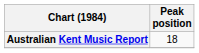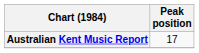 <table class="wikitable sortable plainrowheaders">
 <tr>
 <th scope="col">Chart (1984)</th>
 <th scope="col">Peak<br>position</th>
 </tr>
 <tr>
 <th scope="row">Australian <a href='#'>Kent Music Report</a></th>
-<td style="text-align:center;">18</td>
+<td style="text-align:center;">17</td>
 </tr>
 <tr>
 </tr>
 </table>
